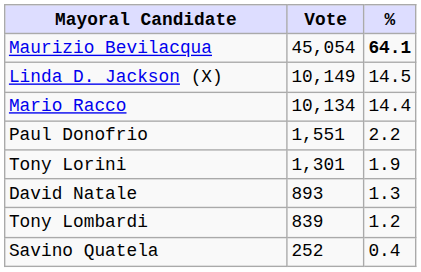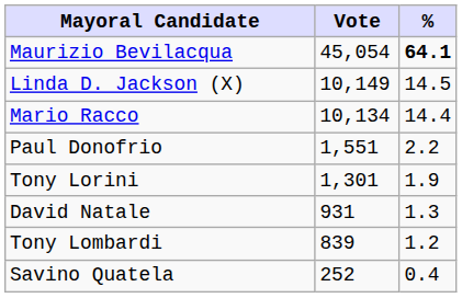 <table class="wikitable">
 <tr>
 <th style="background:#ddf; width:200px;">Mayoral Candidate </th>
 <th style="background:#ddf; width:50px;">Vote</th>
 <th style="background:#ddf; width:30px;">%</th>
 </tr>
 <tr>
 <td><a href='#'>Maurizio Bevilacqua</a></td>
 <td>45,054</td>
 <td><strong>64.1</strong></td>
 </tr>
 <tr>
 <td><a href='#'>Linda D. Jackson</a> (X)</td>
 <td>10,149</td>
 <td>14.5</td>
 </tr>
 <tr>
 <td><a href='#'>Mario Racco</a></td>
 <td>10,134</td>
 <td>14.4</td>
 </tr>
 <tr>
 <td>Paul Donofrio</td>
 <td>1,551</td>
 <td>2.2</td>
 </tr>
 <tr>
 <td>Tony Lorini</td>
 <td>1,301</td>
 <td>1.9</td>
 </tr>
 <tr>
 <td>David Natale</td>
-<td>893</td>
+<td>931</td>
 <td>1.3</td>
 </tr>
 <tr>
 <td>Tony Lombardi</td>
 <td>839</td>
 <td>1.2</td>
 </tr>
 <tr>
 <td>Savino Quatela</td>
 <td>252</td>
 <td>0.4</td>
 </tr>
 </table>
